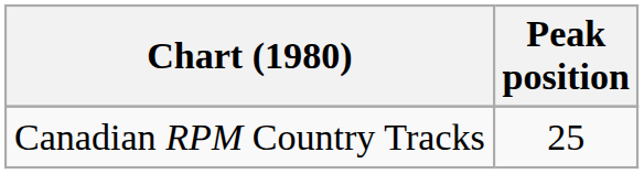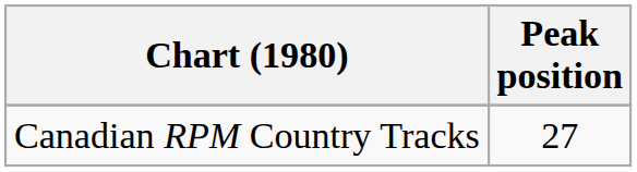 <table class="wikitable sortable">
 <tr>
 <th align="left">Chart (1980)</th>
 <th align="center">Peak<br>position</th>
 </tr>
 <tr>
 </tr>
 <tr>
 <td align="left">Canadian <em>RPM</em> Country Tracks</td>
-<td align="center">25</td>
+<td align="center">27</td>
 </tr>
 </table>
